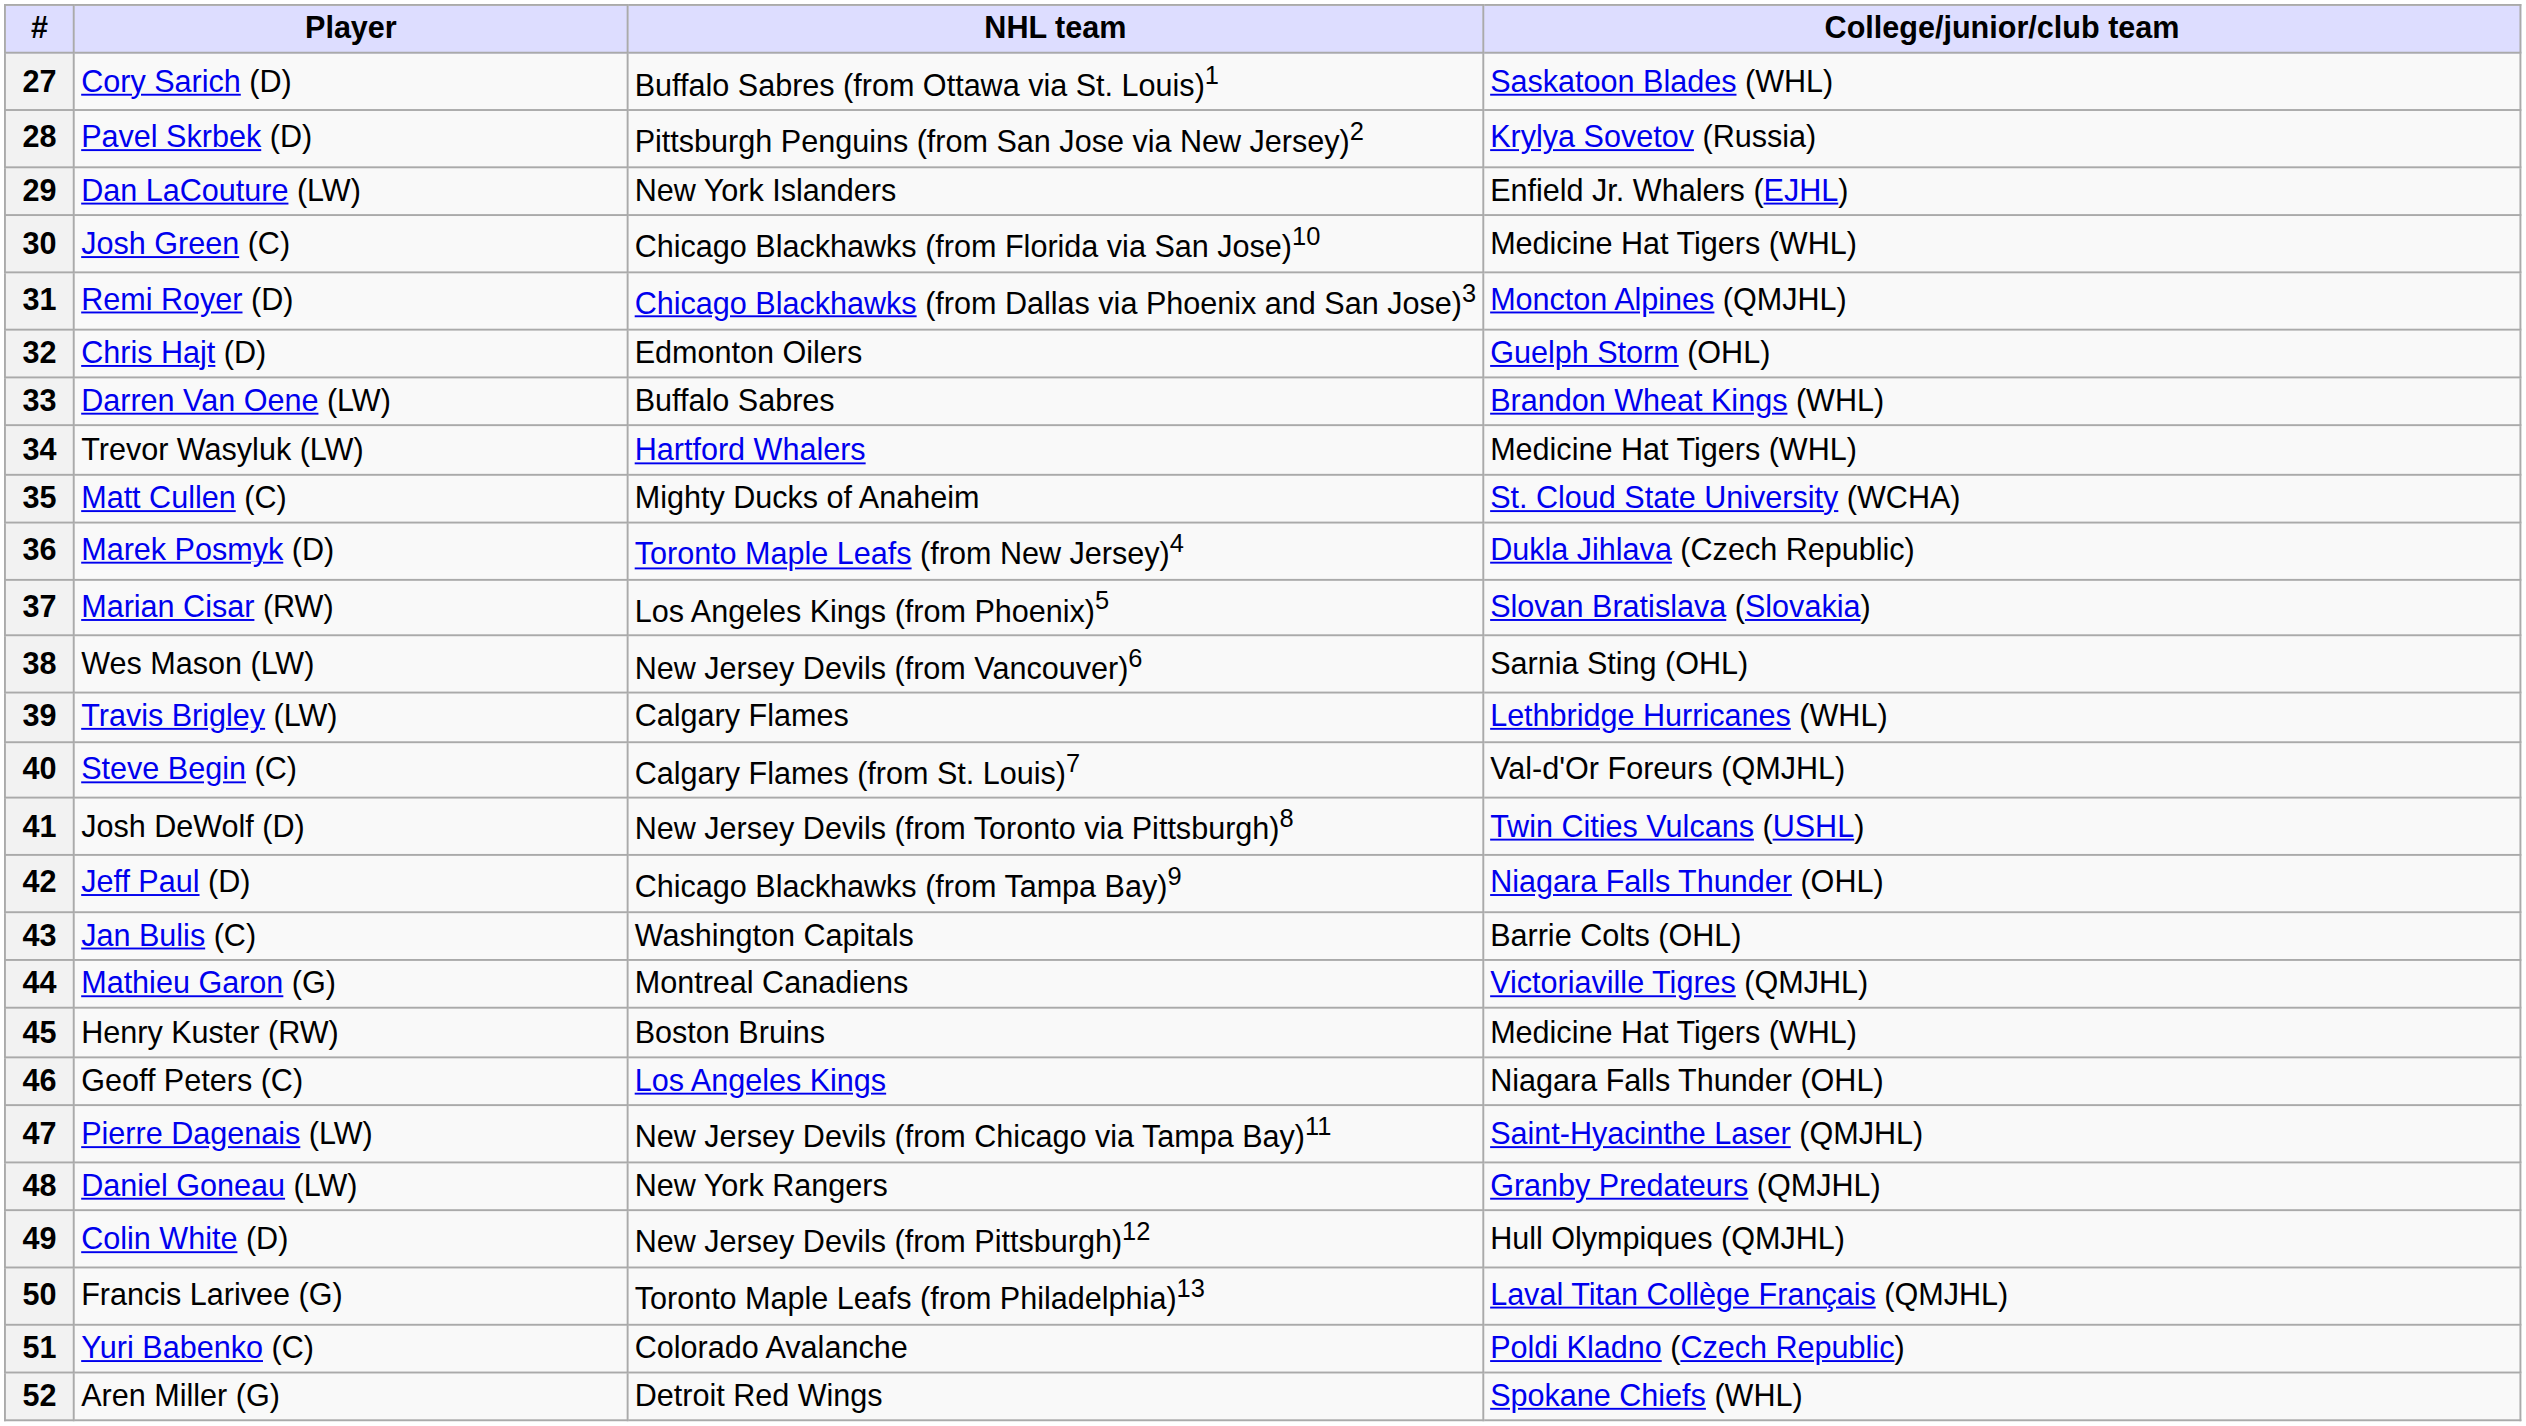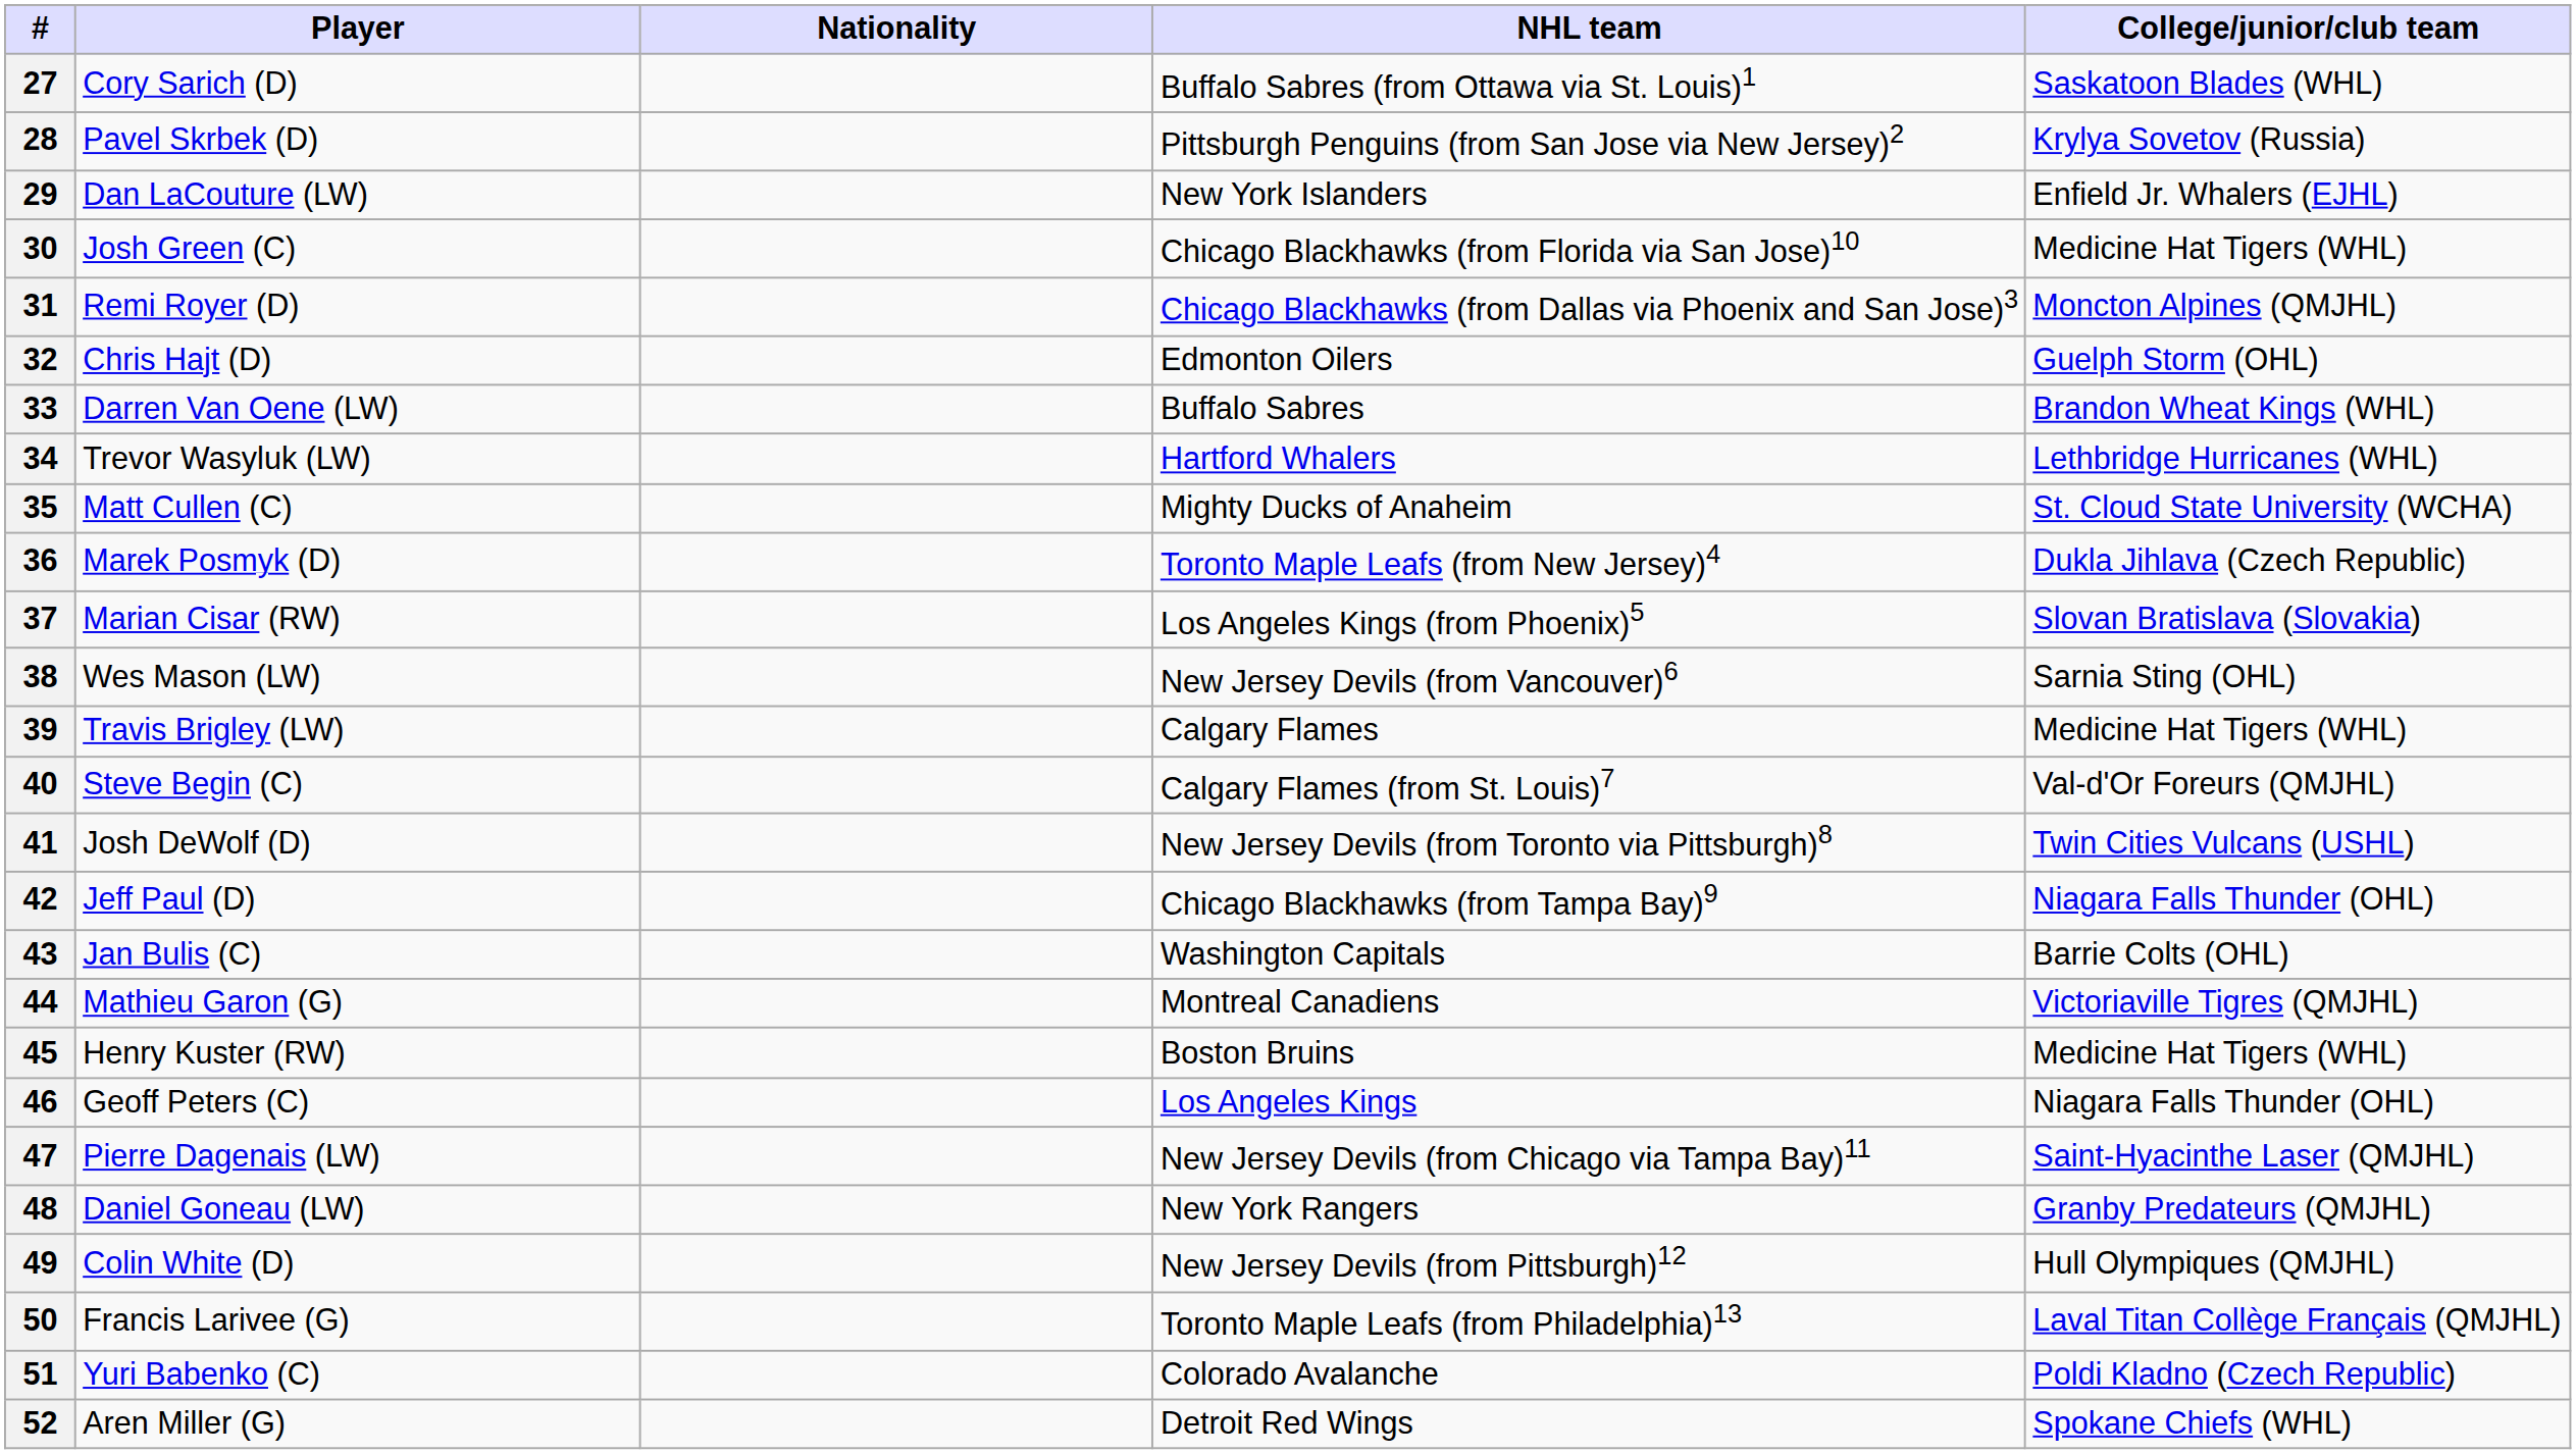 <table class="wikitable">
 <tr>
 <th style="background:#ddf; width:2.75%;">#</th>
 <th style="background:#ddf; width:22.0%;">Player</th>
+<th style="background:#ddf; width:20.0%;">Nationality</th>
 <th style="background:#ddf; width:34.0%;">NHL team</th>
 <th style="background:#ddf; width:100.0%;">College/junior/club team</th>
 </tr>
 <tr>
 <th>27</th>
 <td><a href='#'>Cory Sarich</a> (D)</td>
+<td></td>
 <td>Buffalo Sabres (from Ottawa via St. Louis)<sup>1</sup></td>
 <td><a href='#'>Saskatoon Blades</a> (WHL)</td>
 </tr>
 <tr>
 <th>28</th>
 <td><a href='#'>Pavel Skrbek</a> (D)</td>
+<td></td>
 <td>Pittsburgh Penguins (from San Jose via New Jersey)<sup>2</sup></td>
 <td><a href='#'>Krylya Sovetov</a> (Russia)</td>
 </tr>
 <tr>
 <th>29</th>
 <td><a href='#'>Dan LaCouture</a> (LW)</td>
+<td></td>
 <td>New York Islanders</td>
 <td>Enfield Jr. Whalers (<a href='#'>EJHL</a>)</td>
 </tr>
 <tr>
 <th>30</th>
 <td><a href='#'>Josh Green</a> (C)</td>
+<td></td>
 <td>Chicago Blackhawks (from Florida via San Jose)<sup>10</sup></td>
 <td>Medicine Hat Tigers (WHL)</td>
 </tr>
 <tr>
 <th>31</th>
 <td><a href='#'>Remi Royer</a> (D)</td>
+<td></td>
 <td><a href='#'>Chicago Blackhawks</a> (from Dallas via Phoenix and San Jose)<sup>3</sup></td>
 <td><a href='#'>Moncton Alpines</a> (QMJHL)</td>
 </tr>
 <tr>
 <th>32</th>
 <td><a href='#'>Chris Hajt</a> (D)</td>
+<td></td>
 <td>Edmonton Oilers</td>
 <td><a href='#'>Guelph Storm</a> (OHL)</td>
 </tr>
 <tr>
 <th>33</th>
 <td><a href='#'>Darren Van Oene</a> (LW)</td>
+<td></td>
 <td>Buffalo Sabres</td>
 <td><a href='#'>Brandon Wheat Kings</a> (WHL)</td>
 </tr>
 <tr>
 <th>34</th>
 <td>Trevor Wasyluk (LW)</td>
+<td></td>
 <td><a href='#'>Hartford Whalers</a></td>
-<td>Medicine Hat Tigers (WHL)</td>
+<td><a href='#'>Lethbridge Hurricanes</a> (WHL)</td>
 </tr>
 <tr>
 <th>35</th>
 <td><a href='#'>Matt Cullen</a> (C)</td>
+<td></td>
 <td>Mighty Ducks of Anaheim</td>
 <td><a href='#'>St. Cloud State University</a> (WCHA)</td>
 </tr>
 <tr>
 <th>36</th>
 <td><a href='#'>Marek Posmyk</a> (D)</td>
+<td></td>
 <td><a href='#'>Toronto Maple Leafs</a> (from New Jersey)<sup>4</sup></td>
 <td><a href='#'>Dukla Jihlava</a> (Czech Republic)</td>
 </tr>
 <tr>
 <th>37</th>
 <td><a href='#'>Marian Cisar</a> (RW)</td>
+<td></td>
 <td>Los Angeles Kings (from Phoenix)<sup>5</sup></td>
 <td><a href='#'>Slovan Bratislava</a> (<a href='#'>Slovakia</a>)</td>
 </tr>
 <tr>
 <th>38</th>
 <td>Wes Mason (LW)</td>
+<td></td>
 <td>New Jersey Devils (from Vancouver)<sup>6</sup></td>
 <td>Sarnia Sting (OHL)</td>
 </tr>
 <tr>
 <th>39</th>
 <td><a href='#'>Travis Brigley</a> (LW)</td>
+<td></td>
 <td>Calgary Flames</td>
-<td><a href='#'>Lethbridge Hurricanes</a> (WHL)</td>
+<td>Medicine Hat Tigers (WHL)</td>
 </tr>
 <tr>
 <th>40</th>
 <td><a href='#'>Steve Begin</a> (C)</td>
+<td></td>
 <td>Calgary Flames (from St. Louis)<sup>7</sup></td>
 <td>Val-d'Or Foreurs (QMJHL)</td>
 </tr>
 <tr>
 <th>41</th>
 <td>Josh DeWolf (D)</td>
+<td></td>
 <td>New Jersey Devils (from Toronto via Pittsburgh)<sup>8</sup></td>
 <td><a href='#'>Twin Cities Vulcans</a> (<a href='#'>USHL</a>)</td>
 </tr>
 <tr>
 <th>42</th>
 <td><a href='#'>Jeff Paul</a> (D)</td>
+<td></td>
 <td>Chicago Blackhawks (from Tampa Bay)<sup>9</sup></td>
 <td><a href='#'>Niagara Falls Thunder</a> (OHL)</td>
 </tr>
 <tr>
 <th>43</th>
 <td><a href='#'>Jan Bulis</a> (C)</td>
+<td></td>
 <td>Washington Capitals</td>
 <td>Barrie Colts (OHL)</td>
 </tr>
 <tr>
 <th>44</th>
 <td><a href='#'>Mathieu Garon</a> (G)</td>
+<td></td>
 <td>Montreal Canadiens</td>
 <td><a href='#'>Victoriaville Tigres</a> (QMJHL)</td>
 </tr>
 <tr>
 <th>45</th>
 <td>Henry Kuster (RW)</td>
+<td></td>
 <td>Boston Bruins</td>
 <td>Medicine Hat Tigers (WHL)</td>
 </tr>
 <tr>
 <th>46</th>
 <td Geoff Peters (ice hockey)>Geoff Peters (C)</td>
+<td></td>
 <td><a href='#'>Los Angeles Kings</a></td>
 <td>Niagara Falls Thunder (OHL)</td>
 </tr>
 <tr>
 <th>47</th>
 <td><a href='#'>Pierre Dagenais</a> (LW)</td>
+<td></td>
 <td>New Jersey Devils (from Chicago via Tampa Bay)<sup>11</sup></td>
 <td><a href='#'>Saint-Hyacinthe Laser</a> (QMJHL)</td>
 </tr>
 <tr>
 <th>48</th>
 <td><a href='#'>Daniel Goneau</a> (LW)</td>
+<td></td>
 <td>New York Rangers</td>
 <td><a href='#'>Granby Predateurs</a> (QMJHL)</td>
 </tr>
 <tr>
 <th>49</th>
 <td><a href='#'>Colin White</a> (D)</td>
+<td></td>
 <td>New Jersey Devils (from Pittsburgh)<sup>12</sup></td>
 <td>Hull Olympiques (QMJHL)</td>
 </tr>
 <tr>
 <th>50</th>
 <td>Francis Larivee (G)</td>
+<td></td>
 <td>Toronto Maple Leafs (from Philadelphia)<sup>13</sup></td>
 <td><a href='#'>Laval Titan Collège Français</a> (QMJHL)</td>
 </tr>
 <tr>
 <th>51</th>
 <td><a href='#'>Yuri Babenko</a> (C)</td>
+<td></td>
 <td>Colorado Avalanche</td>
 <td><a href='#'>Poldi Kladno</a> (<a href='#'>Czech Republic</a>)</td>
 </tr>
 <tr>
 <th>52</th>
 <td>Aren Miller (G)</td>
+<td></td>
 <td>Detroit Red Wings</td>
 <td><a href='#'>Spokane Chiefs</a> (WHL)</td>
 </tr>
 </table>
